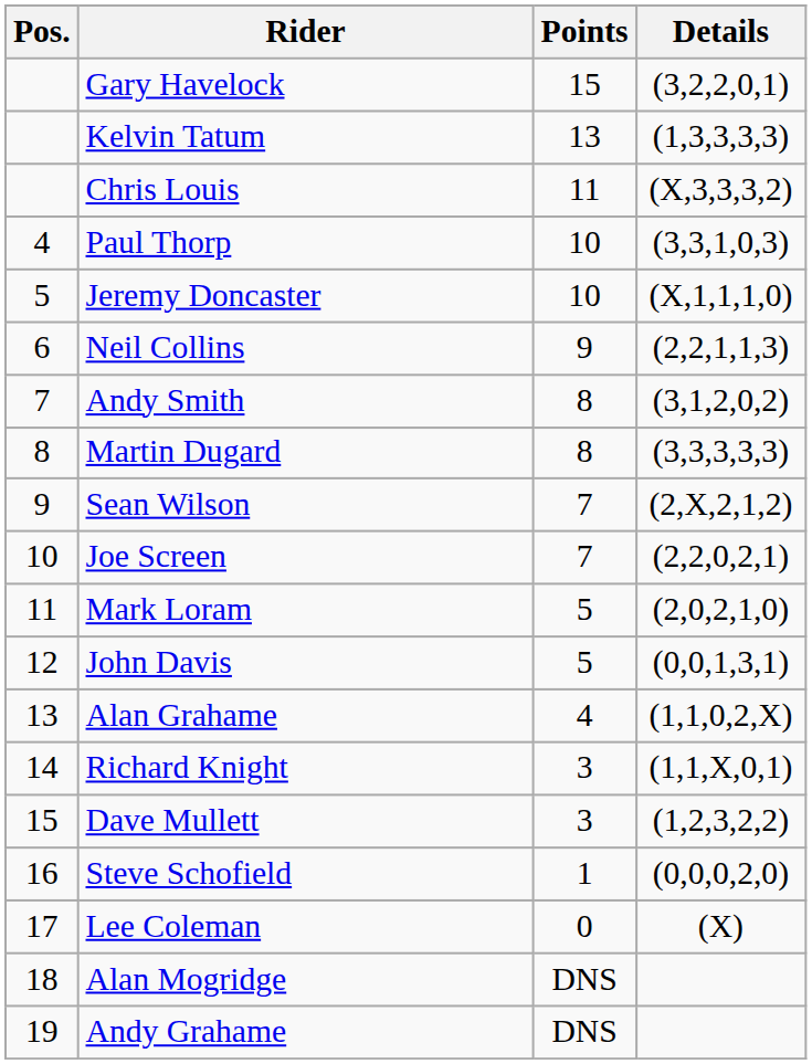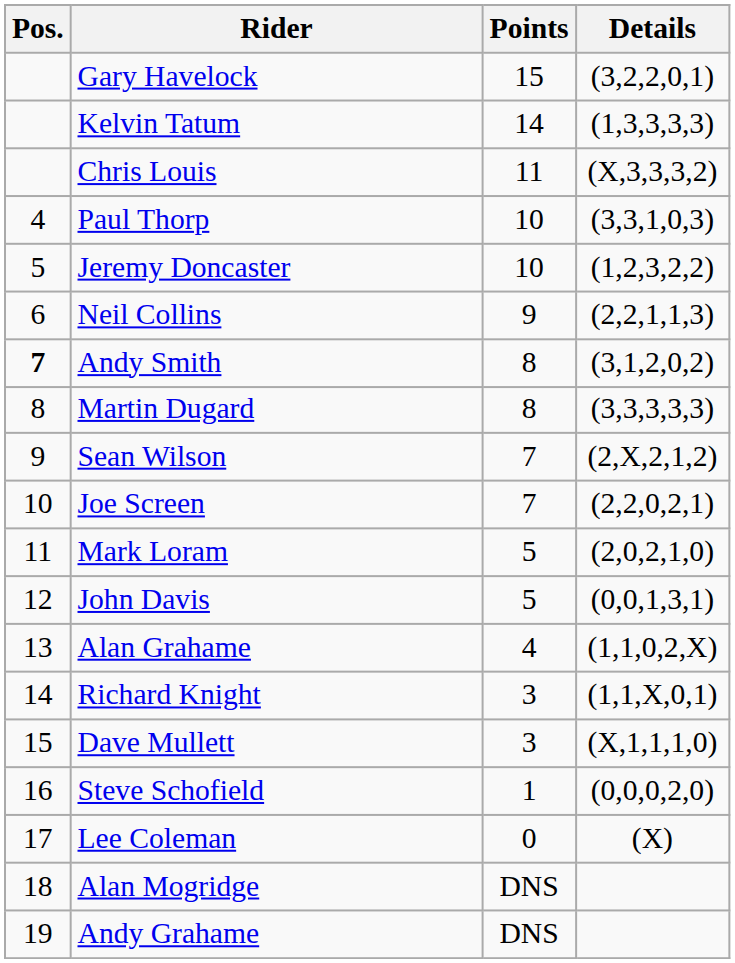 <table class=wikitable style="font-size:93%;">
 <tr>
 <th width=25px>Pos.</th>
 <th width=200px>Rider</th>
 <th width=40px>Points</th>
 <th width=70px>Details</th>
 </tr>
 <tr align=center>
 <td></td>
 <td align=left><a href='#'>Gary Havelock</a></td>
 <td>15</td>
 <td>(3,2,2,0,1)</td>
 </tr>
 <tr align=center>
 <td></td>
 <td align=left><a href='#'>Kelvin Tatum</a></td>
-<td>13</td>
+<td>14</td>
 <td>(1,3,3,3,3)</td>
 </tr>
 <tr align=center>
 <td></td>
 <td align=left><a href='#'>Chris Louis</a></td>
 <td>11</td>
 <td>(X,3,3,3,2)</td>
 </tr>
 <tr align=center>
 <td>4</td>
 <td align=left><a href='#'>Paul Thorp</a></td>
 <td>10</td>
 <td>(3,3,1,0,3)</td>
 </tr>
 <tr align=center>
 <td>5</td>
 <td align=left><a href='#'>Jeremy Doncaster</a></td>
 <td>10</td>
-<td>(X,1,1,1,0)</td>
+<td>(1,2,3,2,2)</td>
 </tr>
 <tr align=center>
 <td>6</td>
 <td align=left><a href='#'>Neil Collins</a></td>
 <td>9</td>
 <td>(2,2,1,1,3)</td>
 </tr>
 <tr align=center>
-<td>7</td>
+<td><strong>7</strong></td>
 <td align=left><a href='#'>Andy Smith</a></td>
 <td>8</td>
 <td>(3,1,2,0,2)</td>
 </tr>
 <tr align=center>
 <td>8</td>
 <td align=left><a href='#'>Martin Dugard</a></td>
 <td>8</td>
 <td>(3,3,3,3,3)</td>
 </tr>
 <tr align=center>
 <td>9</td>
 <td align=left><a href='#'>Sean Wilson</a></td>
 <td>7</td>
 <td>(2,X,2,1,2)</td>
 </tr>
 <tr align=center>
 <td>10</td>
 <td align=left><a href='#'>Joe Screen</a></td>
 <td>7</td>
 <td>(2,2,0,2,1)</td>
 </tr>
 <tr align=center>
 <td>11</td>
 <td align=left><a href='#'>Mark Loram</a></td>
 <td>5</td>
 <td>(2,0,2,1,0)</td>
 </tr>
 <tr align=center>
 <td>12</td>
 <td align=left><a href='#'>John Davis</a></td>
 <td>5</td>
 <td>(0,0,1,3,1)</td>
 </tr>
 <tr align=center>
 <td>13</td>
 <td align=left><a href='#'>Alan Grahame</a></td>
 <td>4</td>
 <td>(1,1,0,2,X)</td>
 </tr>
 <tr align=center>
 <td>14</td>
 <td align=left><a href='#'>Richard Knight</a></td>
 <td>3</td>
 <td>(1,1,X,0,1)</td>
 </tr>
 <tr align=center>
 <td>15</td>
 <td align=left><a href='#'>Dave Mullett</a></td>
 <td>3</td>
-<td>(1,2,3,2,2)</td>
+<td>(X,1,1,1,0)</td>
 </tr>
 <tr align=center>
 <td>16</td>
 <td align=left><a href='#'>Steve Schofield</a></td>
 <td>1</td>
 <td>(0,0,0,2,0)</td>
 </tr>
 <tr align=center>
 <td>17</td>
 <td align=left><a href='#'>Lee Coleman</a></td>
 <td>0</td>
 <td>(X)</td>
 </tr>
 <tr align=center>
 <td>18</td>
 <td align=left><a href='#'>Alan Mogridge</a></td>
 <td>DNS</td>
 <td></td>
 </tr>
 <tr align=center>
 <td>19</td>
 <td align=left><a href='#'>Andy Grahame</a></td>
 <td>DNS</td>
 <td></td>
 </tr>
 </table>
